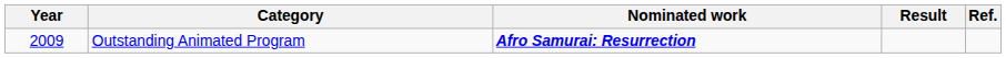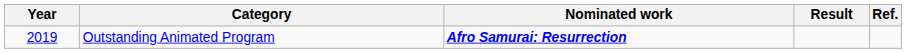 <table class=wikitable>
 <tr>
 <th scope="col" style="width:5em;">Year</th>
 <th scope="col" style="width:26em;">Category</th>
 <th scope="col" style="width:25em;">Nominated work</th>
 <th scope="col" style="width:5em;">Result</th>
 <th>Ref.</th>
 </tr>
 <tr>
-<td style="text-align:center;"><a href='#'>2009</a></td>
+<td style="text-align:center;"><a href='#'>2019</a></td>
 <td><a href='#'>Outstanding Animated Program</a></td>
 <td><strong><em><a href='#'>Afro Samurai: Resurrection</a></em></strong></td>
 <td></td>
 <td></td>
 </tr>
 </table>
